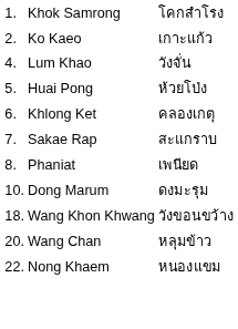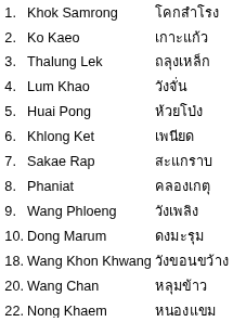 <table>
 <tr>
 <td>1.</td>
 <td>Khok Samrong</td>
 <td>โคกสำโรง</td>
 <td></td>
 </tr>
 <tr>
 <td>2.</td>
 <td>Ko Kaeo</td>
 <td>เกาะแก้ว</td>
+<td></td>
+</tr>
+<tr>
+<td>3.</td>
+<td>Thalung Lek</td>
+<td>ถลุงเหล็ก</td>
 <td></td>
 </tr>
 <tr>
 <td>4.</td>
 <td>Lum Khao</td>
 <td>วังจั่น</td>
 <td></td>
 </tr>
 <tr>
 <td>5.</td>
 <td>Huai Pong</td>
 <td>ห้วยโป่ง</td>
 <td></td>
 </tr>
 <tr>
 <td>6.</td>
 <td>Khlong Ket</td>
-<td>คลองเกตุ</td>
+<td>เพนียด</td>
 <td></td>
 </tr>
 <tr>
 <td>7.</td>
 <td>Sakae Rap</td>
 <td>สะแกราบ</td>
 <td></td>
 </tr>
 <tr>
 <td>8.</td>
 <td>Phaniat</td>
-<td>เพนียด</td>
+<td>คลองเกตุ</td>
+<td></td>
+</tr>
+<tr>
+<td>9.</td>
+<td>Wang Phloeng</td>
+<td>วังเพลิง</td>
 <td></td>
 </tr>
 <tr>
 <td>10.</td>
 <td>Dong Marum</td>
 <td>ดงมะรุม</td>
 <td></td>
 </tr>
 <tr>
 <td>18.</td>
 <td>Wang Khon Khwang</td>
 <td>วังขอนขว้าง</td>
 <td></td>
 </tr>
 <tr>
 <td>20.</td>
 <td>Wang Chan</td>
 <td>หลุมข้าว</td>
 <td></td>
 </tr>
 <tr>
 <td>22.</td>
 <td>Nong Khaem</td>
 <td>หนองแขม</td>
 <td></td>
 </tr>
 </table>
